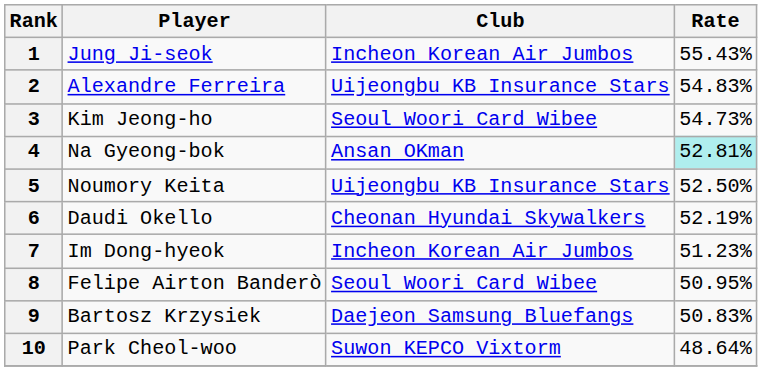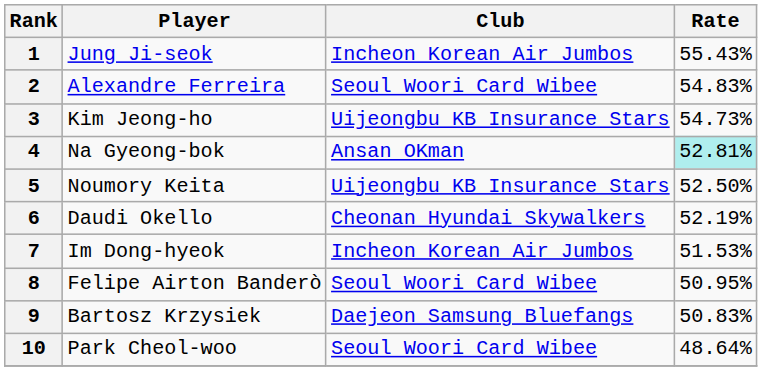 <table class=wikitable>
 <tr>
 <th>Rank</th>
 <th>Player</th>
 <th>Club</th>
 <th>Rate</th>
 </tr>
 <tr>
 <th>1</th>
 <td> <a href='#'>Jung Ji-seok</a></td>
 <td><a href='#'>Incheon Korean Air Jumbos</a></td>
 <td align=center>55.43%</td>
 </tr>
 <tr>
 <th>2</th>
 <td> <a href='#'>Alexandre Ferreira</a></td>
-<td><a href='#'>Uijeongbu KB Insurance Stars</a></td>
+<td><a href='#'>Seoul Woori Card Wibee</a></td>
 <td align=center>54.83%</td>
 </tr>
 <tr>
 <th>3</th>
 <td> Kim Jeong-ho</td>
-<td><a href='#'>Seoul Woori Card Wibee</a></td>
+<td><a href='#'>Uijeongbu KB Insurance Stars</a></td>
 <td align=center>54.73%</td>
 </tr>
 <tr>
 <th>4</th>
 <td> Na Gyeong-bok</td>
 <td><a href='#'>Ansan OKman</a></td>
 <td align=center style="background: paleturquoise;">52.81%</td>
 </tr>
 <tr>
 <th>5</th>
 <td> Noumory Keita</td>
 <td><a href='#'>Uijeongbu KB Insurance Stars</a></td>
 <td align=center>52.50%</td>
 </tr>
 <tr>
 <th>6</th>
 <td> Daudi Okello</td>
 <td><a href='#'>Cheonan Hyundai Skywalkers</a></td>
 <td align=center>52.19%</td>
 </tr>
 <tr>
 <th>7</th>
 <td> Im Dong-hyeok</td>
 <td><a href='#'>Incheon Korean Air Jumbos</a></td>
-<td align=center>51.23%</td>
+<td align=center>51.53%</td>
 </tr>
 <tr>
 <th>8</th>
 <td> Felipe Airton Banderò</td>
 <td><a href='#'>Seoul Woori Card Wibee</a></td>
 <td align=center>50.95%</td>
 </tr>
 <tr>
 <th>9</th>
 <td> Bartosz Krzysiek</td>
 <td><a href='#'>Daejeon Samsung Bluefangs</a></td>
 <td align=center>50.83%</td>
 </tr>
 <tr>
 <th>10</th>
 <td>Park Cheol-woo</td>
-<td><a href='#'>Suwon KEPCO Vixtorm</a></td>
+<td><a href='#'>Seoul Woori Card Wibee</a></td>
 <td align=center>48.64%</td>
 </tr>
 <tr>
 </tr>
 </table>
